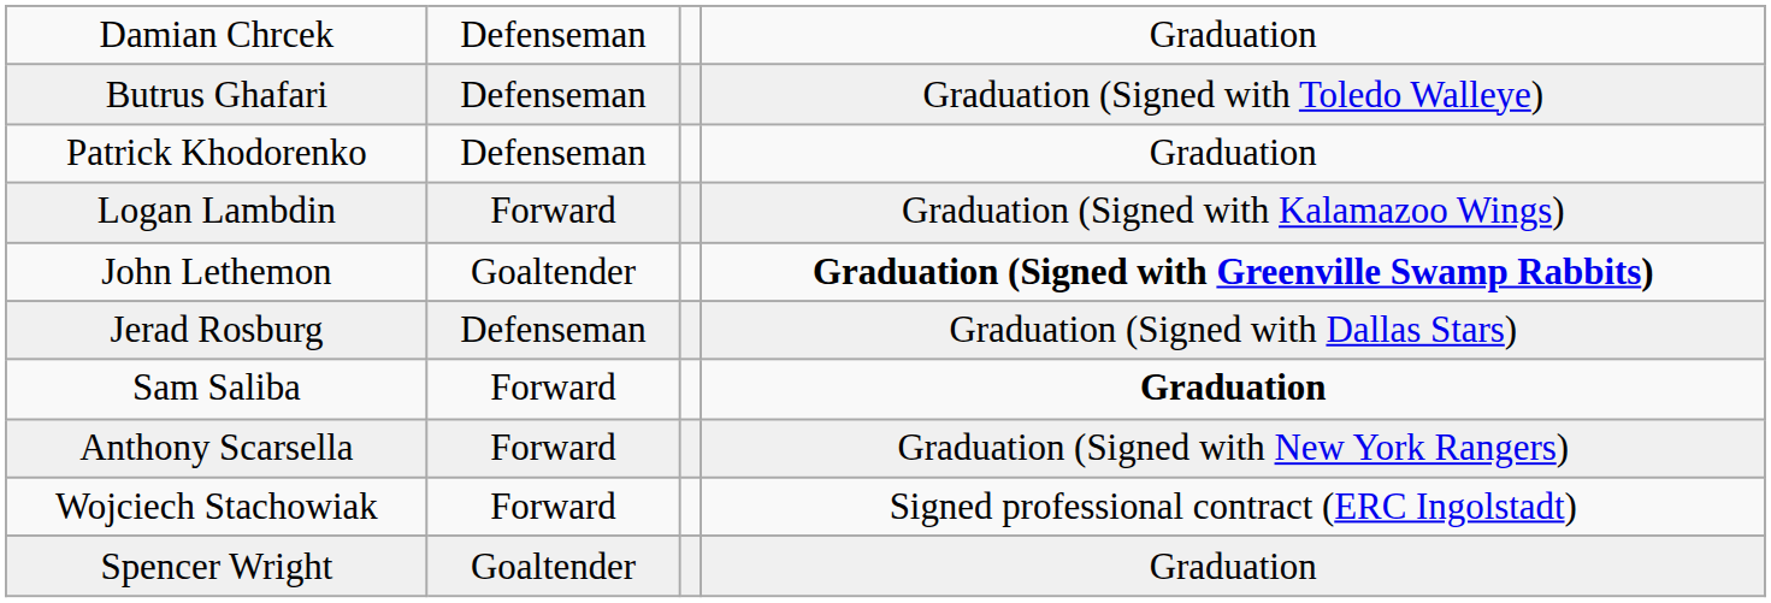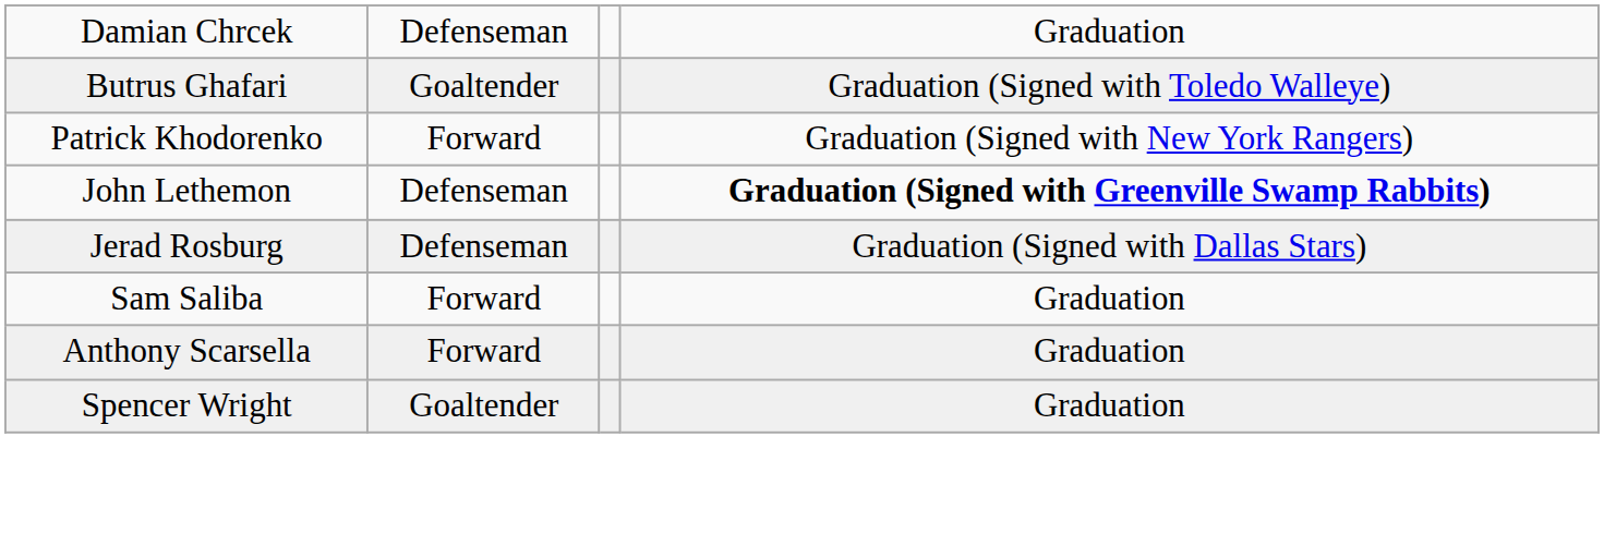 <table class="wikitable" width="60%">
 <tr align="center" bgcolor="">
 <td>Damian Chrcek</td>
 <td>Defenseman</td>
 <td></td>
 <td>Graduation</td>
 </tr>
 <tr align="center" bgcolor="f0f0f0">
 <td>Butrus Ghafari</td>
-<td>Defenseman</td>
+<td>Goaltender</td>
 <td></td>
 <td>Graduation (Signed with <a href='#'>Toledo Walleye</a>)</td>
 </tr>
 <tr align="center" bgcolor="">
 <td>Patrick Khodorenko</td>
-<td>Defenseman</td>
-<td></td>
-<td>Graduation</td>
-</tr>
-<tr align="center" bgcolor="f0f0f0">
-<td>Logan Lambdin</td>
 <td>Forward</td>
 <td></td>
-<td>Graduation (Signed with <a href='#'>Kalamazoo Wings</a>)</td>
+<td>Graduation (Signed with <a href='#'>New York Rangers</a>)</td>
 </tr>
 <tr align="center" bgcolor="">
 <td>John Lethemon</td>
-<td>Goaltender</td>
+<td>Defenseman</td>
 <td></td>
 <td><strong>Graduation (Signed with <a href='#'>Greenville Swamp Rabbits</a>)</strong></td>
 </tr>
 <tr align="center" bgcolor="f0f0f0">
 <td>Jerad Rosburg</td>
 <td>Defenseman</td>
 <td></td>
 <td>Graduation (Signed with <a href='#'>Dallas Stars</a>)</td>
 </tr>
 <tr align="center" bgcolor="">
 <td>Sam Saliba</td>
 <td>Forward</td>
 <td></td>
-<td><strong>Graduation</strong></td>
+<td>Graduation</td>
 </tr>
 <tr align="center" bgcolor="f0f0f0">
 <td>Anthony Scarsella</td>
 <td>Forward</td>
 <td></td>
-<td>Graduation (Signed with <a href='#'>New York Rangers</a>)</td>
-</tr>
-<tr align="center" bgcolor="">
-<td>Wojciech Stachowiak</td>
-<td>Forward</td>
-<td></td>
-<td>Signed professional contract (<a href='#'>ERC Ingolstadt</a>)</td>
+<td>Graduation</td>
 </tr>
 <tr align="center" bgcolor="f0f0f0">
 <td>Spencer Wright</td>
 <td>Goaltender</td>
 <td></td>
 <td>Graduation</td>
 </tr>
 </table>
